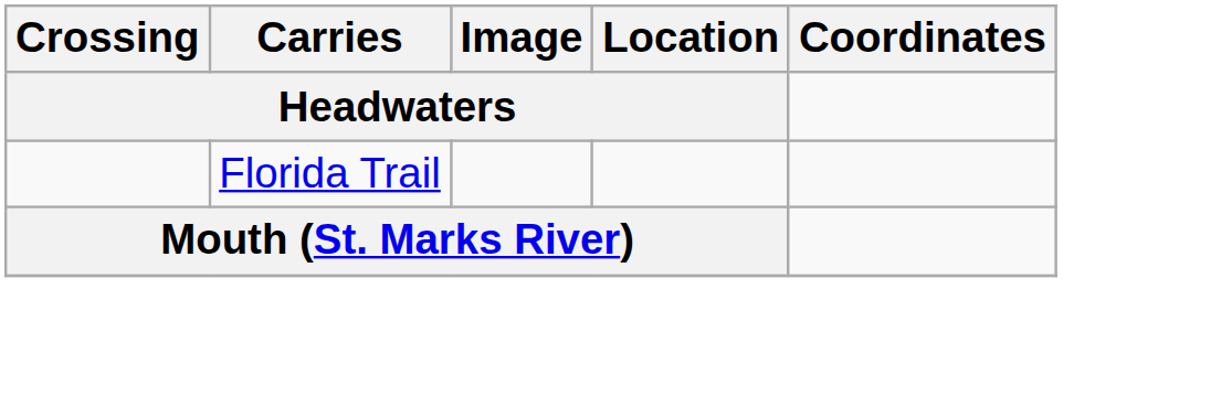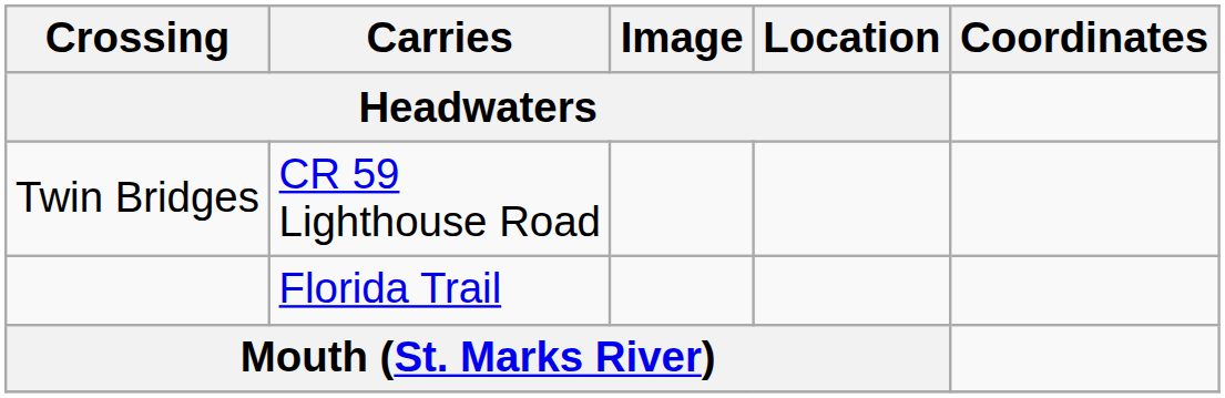 <table class=wikitable>
 <tr>
 <th>Crossing</th>
 <th>Carries</th>
 <th>Image</th>
 <th>Location</th>
 <th>Coordinates</th>
 </tr>
 <tr>
 <th colspan=4>Headwaters</th>
+<td></td>
+</tr>
+<tr>
+<td>Twin Bridges</td>
+<td> <a href='#'>CR 59</a><br>Lighthouse Road</td>
+<td></td>
+<td></td>
 <td></td>
 </tr>
 <tr>
 <td></td>
 <td><a href='#'>Florida Trail</a></td>
 <td></td>
 <td></td>
 <td></td>
 </tr>
 <tr>
 <th colspan=4>Mouth (<a href='#'>St. Marks River</a>)</th>
 <td></td>
 </tr>
 <tr>
 </tr>
 </table>
